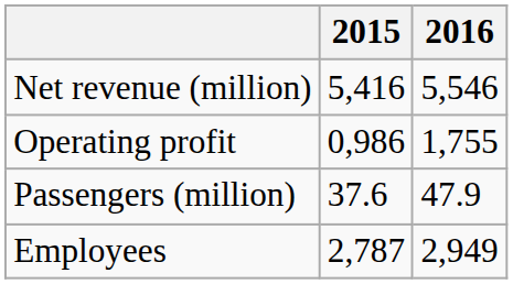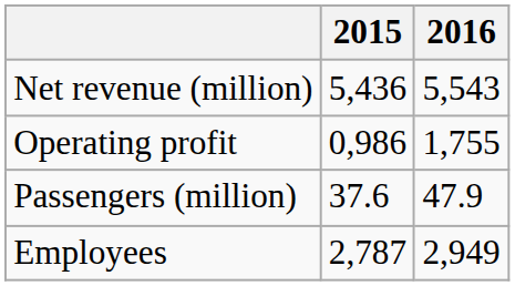 <table class="wikitable">
 <tr>
 <th></th>
 <th>2015</th>
 <th>2016</th>
 </tr>
 <tr>
 <td>Net revenue (million)</td>
-<td>5,416</td>
-<td>5,546</td>
+<td>5,436</td>
+<td>5,543</td>
 </tr>
 <tr>
 <td>Operating profit</td>
 <td>0,986</td>
 <td>1,755</td>
 </tr>
 <tr>
 <td>Passengers (million)</td>
 <td>37.6</td>
 <td>47.9</td>
 </tr>
 <tr>
 <td>Employees</td>
 <td>2,787</td>
 <td>2,949</td>
 </tr>
 </table>
